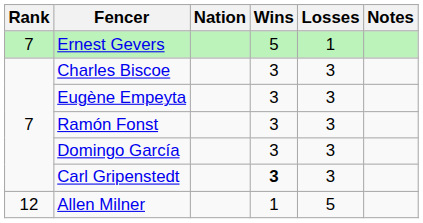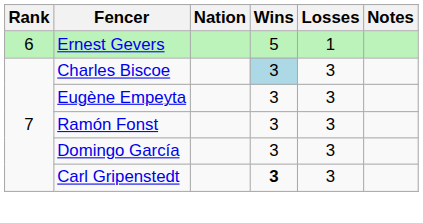 <table class="wikitable sortable" style="text-align: center;">
 <tr>
 <th>Rank</th>
 <th>Fencer</th>
 <th>Nation</th>
 <th>Wins</th>
 <th>Losses</th>
 <th>Notes</th>
 </tr>
 <tr bgcolor=bbf3bb>
-<td>7</td>
+<td>6</td>
 <td align=left><a href='#'>Ernest Gevers</a></td>
 <td align=left></td>
 <td>5</td>
 <td>1</td>
 <td></td>
 </tr>
 <tr>
 <td rowspan=5>7</td>
 <td align=left><a href='#'>Charles Biscoe</a></td>
 <td align=left></td>
-<td>3</td>
+<td style="background: lightblue;">3</td>
 <td>3</td>
 <td></td>
 </tr>
 <tr>
 <td align=left><a href='#'>Eugène Empeyta</a></td>
 <td align=left></td>
 <td>3</td>
 <td>3</td>
 <td></td>
 </tr>
 <tr>
 <td align=left><a href='#'>Ramón Fonst</a></td>
 <td align=left></td>
 <td>3</td>
 <td>3</td>
 <td></td>
 </tr>
 <tr>
 <td align=left><a href='#'>Domingo García</a></td>
 <td align=left></td>
 <td>3</td>
 <td>3</td>
 <td></td>
 </tr>
 <tr>
 <td align=left><a href='#'>Carl Gripenstedt</a></td>
 <td align=left></td>
 <td><strong>3</strong></td>
 <td>3</td>
 <td></td>
 </tr>
-<tr>
-<td>12</td>
-<td align=left><a href='#'>Allen Milner</a></td>
-<td align=left></td>
-<td>1</td>
-<td>5</td>
-<td></td>
-</tr>
 </table>
